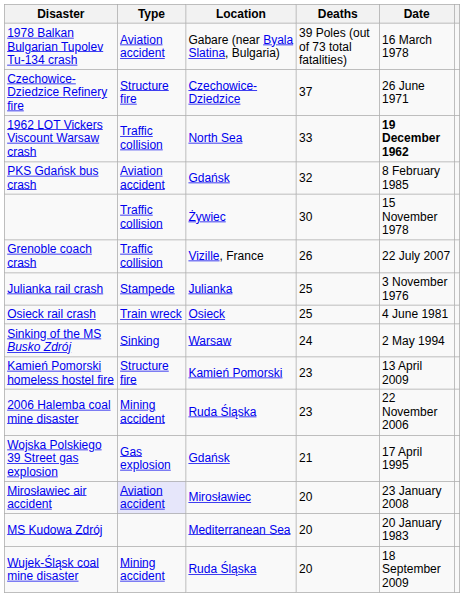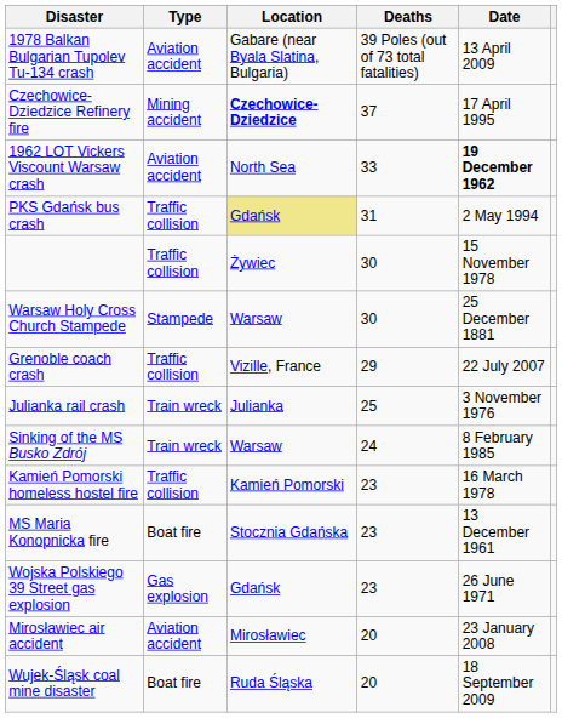 <table class="wikitable sortable sotable">
 <tr>
 <th>Disaster</th>
 <th>Type</th>
 <th>Location</th>
 <th>Deaths</th>
 <th>Date</th>
 <th></th>
 </tr>
 <tr>
 <td><a href='#'>1978 Balkan Bulgarian Tupolev Tu-134 crash</a></td>
 <td><a href='#'>Aviation accident</a></td>
 <td>Gabare (near <a href='#'>Byala Slatina</a>, Bulgaria)</td>
 <td>39 Poles (out of 73 total fatalities)</td>
-<td>16 March 1978</td>
+<td>13 April 2009</td>
 <td></td>
 </tr>
 <tr>
 <td><a href='#'>Czechowice-Dziedzice Refinery fire</a></td>
-<td><a href='#'>Structure fire</a></td>
-<td><a href='#'>Czechowice-Dziedzice</a></td>
+<td><a href='#'>Mining accident</a></td>
+<td><strong><a href='#'>Czechowice-Dziedzice</a></strong></td>
 <td>37</td>
-<td>26 June 1971</td>
+<td>17 April 1995</td>
 <td></td>
 </tr>
 <tr>
 <td><a href='#'>1962 LOT Vickers Viscount Warsaw crash</a></td>
-<td><a href='#'>Traffic collision</a></td>
+<td><a href='#'>Aviation accident</a></td>
 <td><a href='#'>North Sea</a></td>
 <td>33</td>
 <td><strong>19 December 1962</strong></td>
 <td></td>
 </tr>
 <tr>
 <td><a href='#'>PKS Gdańsk bus crash</a></td>
-<td><a href='#'>Aviation accident</a></td>
-<td><a href='#'>Gdańsk</a></td>
-<td>32</td>
-<td>8 February 1985</td>
+<td><a href='#'>Traffic collision</a></td>
+<td style="background: khaki;"><a href='#'>Gdańsk</a></td>
+<td>31</td>
+<td>2 May 1994</td>
 <td></td>
 </tr>
 <tr>
 <td></td>
 <td><a href='#'>Traffic collision</a></td>
 <td><a href='#'>Żywiec</a></td>
 <td>30</td>
 <td>15 November 1978</td>
 <td></td>
 </tr>
 <tr>
+<td><a href='#'>Warsaw Holy Cross Church Stampede</a></td>
+<td><a href='#'>Stampede</a></td>
+<td><a href='#'>Warsaw</a></td>
+<td>30</td>
+<td>25 December 1881</td>
+<td></td>
+</tr>
+<tr>
 <td><a href='#'>Grenoble coach crash</a></td>
 <td><a href='#'>Traffic collision</a></td>
 <td><a href='#'>Vizille</a>, France</td>
-<td>26</td>
+<td>29</td>
 <td>22 July 2007</td>
 <td></td>
 </tr>
 <tr>
 <td><a href='#'>Julianka rail crash</a></td>
-<td><a href='#'>Stampede</a></td>
+<td><a href='#'>Train wreck</a></td>
 <td><a href='#'>Julianka</a></td>
 <td>25</td>
 <td>3 November 1976</td>
 <td></td>
 </tr>
 <tr>
-<td><a href='#'>Osieck rail crash</a></td>
+<td><a href='#'>Sinking of the MS <em>Busko Zdrój</em></a></td>
 <td><a href='#'>Train wreck</a></td>
-<td><a href='#'>Osieck</a></td>
-<td>25</td>
-<td>4 June 1981</td>
-<td></td>
-</tr>
-<tr>
-<td><a href='#'>Sinking of the MS <em>Busko Zdrój</em></a></td>
-<td><a href='#'>Sinking</a></td>
 <td><a href='#'>Warsaw</a></td>
 <td>24</td>
-<td>2 May 1994</td>
+<td>8 February 1985</td>
 <td></td>
 </tr>
 <tr>
 <td><a href='#'>Kamień Pomorski homeless hostel fire</a></td>
-<td><a href='#'>Structure fire</a></td>
+<td><a href='#'>Traffic collision</a></td>
 <td><a href='#'>Kamień Pomorski</a></td>
 <td>23</td>
-<td>13 April 2009</td>
+<td>16 March 1978</td>
 <td></td>
 </tr>
 <tr>
-<td><a href='#'>2006 Halemba coal mine disaster</a></td>
-<td><a href='#'>Mining accident</a></td>
-<td><a href='#'>Ruda Śląska</a></td>
+<td><a href='#'>MS Maria Konopnicka</a> fire</td>
+<td>Boat fire</td>
+<td><a href='#'>Stocznia Gdańska</a></td>
 <td>23</td>
-<td>22 November 2006</td>
+<td>13 December 1961</td>
 <td></td>
 </tr>
 <tr>
 <td><a href='#'>Wojska Polskiego 39 Street gas explosion</a></td>
 <td><a href='#'>Gas explosion</a></td>
 <td><a href='#'>Gdańsk</a></td>
-<td>21</td>
-<td>17 April 1995</td>
+<td>23</td>
+<td>26 June 1971</td>
 <td></td>
 </tr>
 <tr>
 <td><a href='#'>Mirosławiec air accident</a></td>
-<td style="background: lavender;"><a href='#'>Aviation accident</a></td>
+<td><a href='#'>Aviation accident</a></td>
 <td><a href='#'>Mirosławiec</a></td>
 <td>20</td>
 <td>23 January 2008</td>
 <td></td>
 </tr>
 <tr>
-<td><a href='#'>MS Kudowa Zdrój</a></td>
-<td></td>
-<td><a href='#'>Mediterranean Sea</a></td>
-<td>20</td>
-<td>20 January 1983</td>
-<td></td>
-</tr>
-<tr>
 <td><a href='#'>Wujek-Śląsk coal mine disaster</a></td>
-<td><a href='#'>Mining accident</a></td>
+<td>Boat fire</td>
 <td><a href='#'>Ruda Śląska</a></td>
 <td>20</td>
 <td>18 September 2009</td>
 <td></td>
 </tr>
 </table>
